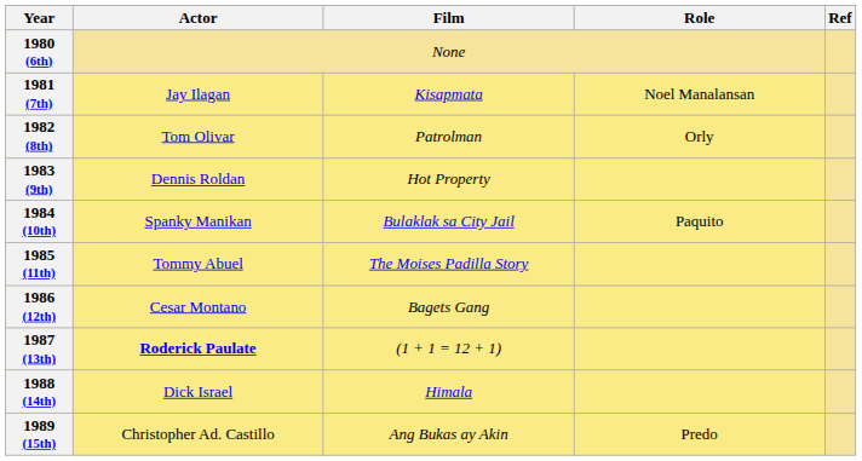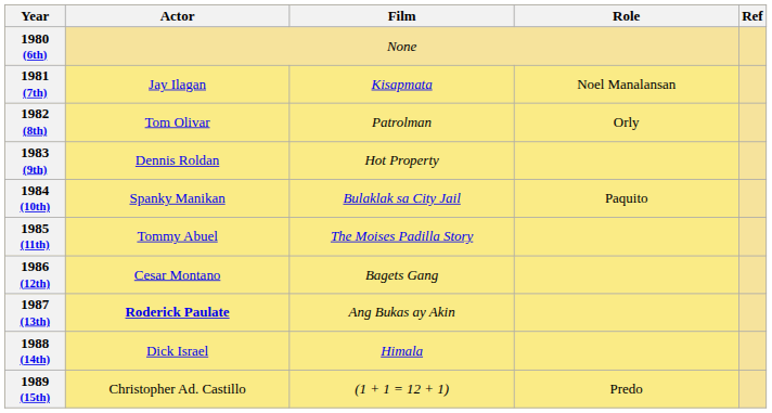 <table class="wikitable" rowspan="2" style="text-align:center; background: #f6e39c">
 <tr style="background:#bebebe;">
 <th scope="col" style="width:8%;">Year</th>
 <th scope="col" style="width:30%;">Actor</th>
 <th scope="col" style="width:30%;">Film</th>
 <th scope="col" style="width:30%;">Role</th>
 <th scope="col" style="width:2%;">Ref</th>
 </tr>
 <tr>
 <th scope="row" style="text-align:center">1980 <br><small><a href='#'>(6th)</a> </small></th>
 <td colspan=3><em>None</em></td>
 <td></td>
 </tr>
 <tr>
 <th scope="row" style="text-align:center">1981 <br><small><a href='#'>(7th)</a> </small></th>
 <td style="background:#FAEB86"><a href='#'>Jay Ilagan</a></td>
 <td style="background:#FAEB86"><em><a href='#'>Kisapmata</a></em></td>
 <td style="background:#FAEB86">Noel Manalansan</td>
 <td></td>
 </tr>
 <tr>
 <th scope="row" style="text-align:center">1982 <br><small><a href='#'>(8th)</a> </small></th>
 <td style="background:#FAEB86"><a href='#'>Tom Olivar</a></td>
 <td style="background:#FAEB86"><em>Patrolman</em></td>
 <td style="background:#FAEB86">Orly</td>
 <td></td>
 </tr>
 <tr>
 <th scope="row" style="text-align:center">1983 <br><small><a href='#'>(9th)</a> </small></th>
 <td style="background:#FAEB86"><a href='#'>Dennis Roldan</a></td>
 <td style="background:#FAEB86"><em>Hot Property</em></td>
 <td style="background:#FAEB86"></td>
 <td></td>
 </tr>
 <tr>
 <th scope="row" style="text-align:center">1984 <br><small><a href='#'>(10th)</a> </small></th>
 <td style="background:#FAEB86"><a href='#'>Spanky Manikan</a></td>
 <td style="background:#FAEB86"><em><a href='#'>Bulaklak sa City Jail</a></em></td>
 <td style="background:#FAEB86">Paquito</td>
 <td></td>
 </tr>
 <tr>
 <th scope="row" style="text-align:center">1985 <br><small><a href='#'>(11th)</a> </small></th>
 <td style="background:#FAEB86"><a href='#'>Tommy Abuel</a></td>
 <td style="background:#FAEB86"><em><a href='#'>The Moises Padilla Story</a></em></td>
 <td style="background:#FAEB86"></td>
 <td></td>
 </tr>
 <tr>
 <th scope="row" style="text-align:center">1986 <br><small><a href='#'>(12th)</a> </small></th>
 <td style="background:#FAEB86"><a href='#'>Cesar Montano</a></td>
 <td style="background:#FAEB86"><em>Bagets Gang</em></td>
 <td style="background:#FAEB86"></td>
 <td></td>
 </tr>
 <tr>
 <th scope="row" style="text-align:center">1987 <br><small><a href='#'>(13th)</a> </small></th>
 <td style="background:#FAEB86"><strong><a href='#'>Roderick Paulate</a></strong></td>
-<td style="background:#FAEB86"><em>(1 + 1 = 12 + 1)</em></td>
+<td style="background:#FAEB86"><em>Ang Bukas ay Akin</em></td>
 <td style="background:#FAEB86"></td>
 <td></td>
 </tr>
 <tr>
 <th scope="row" style="text-align:center">1988 <br><small><a href='#'>(14th)</a> </small></th>
 <td style="background:#FAEB86"><a href='#'>Dick Israel</a></td>
 <td style="background:#FAEB86"><em><a href='#'>Himala</a></em></td>
 <td style="background:#FAEB86"></td>
 <td></td>
 </tr>
 <tr>
 <th scope="row" style="text-align:center">1989 <br><small><a href='#'>(15th)</a> </small></th>
 <td style="background:#FAEB86">Christopher Ad. Castillo</td>
-<td style="background:#FAEB86"><em>Ang Bukas ay Akin</em></td>
+<td style="background:#FAEB86"><em>(1 + 1 = 12 + 1)</em></td>
 <td style="background:#FAEB86">Predo</td>
 <td></td>
 </tr>
 </table>
